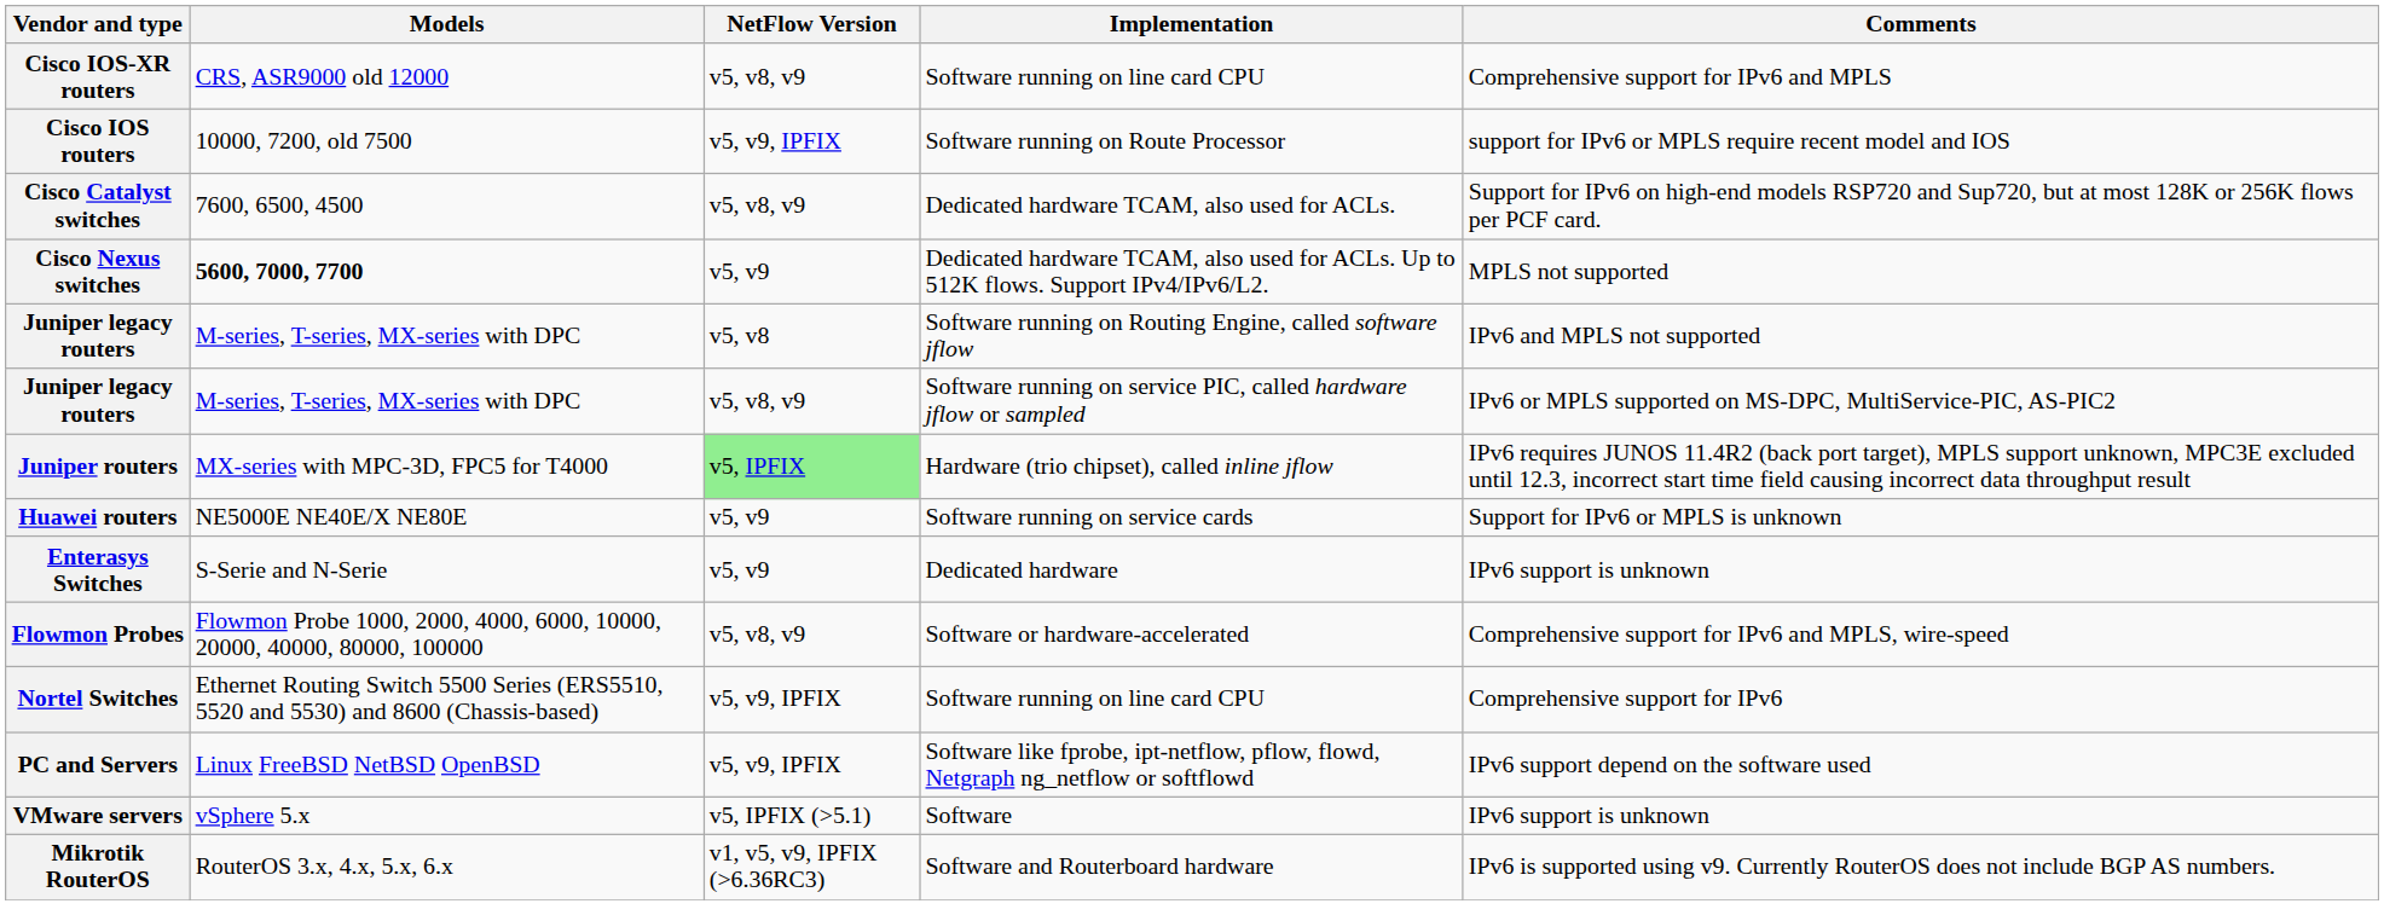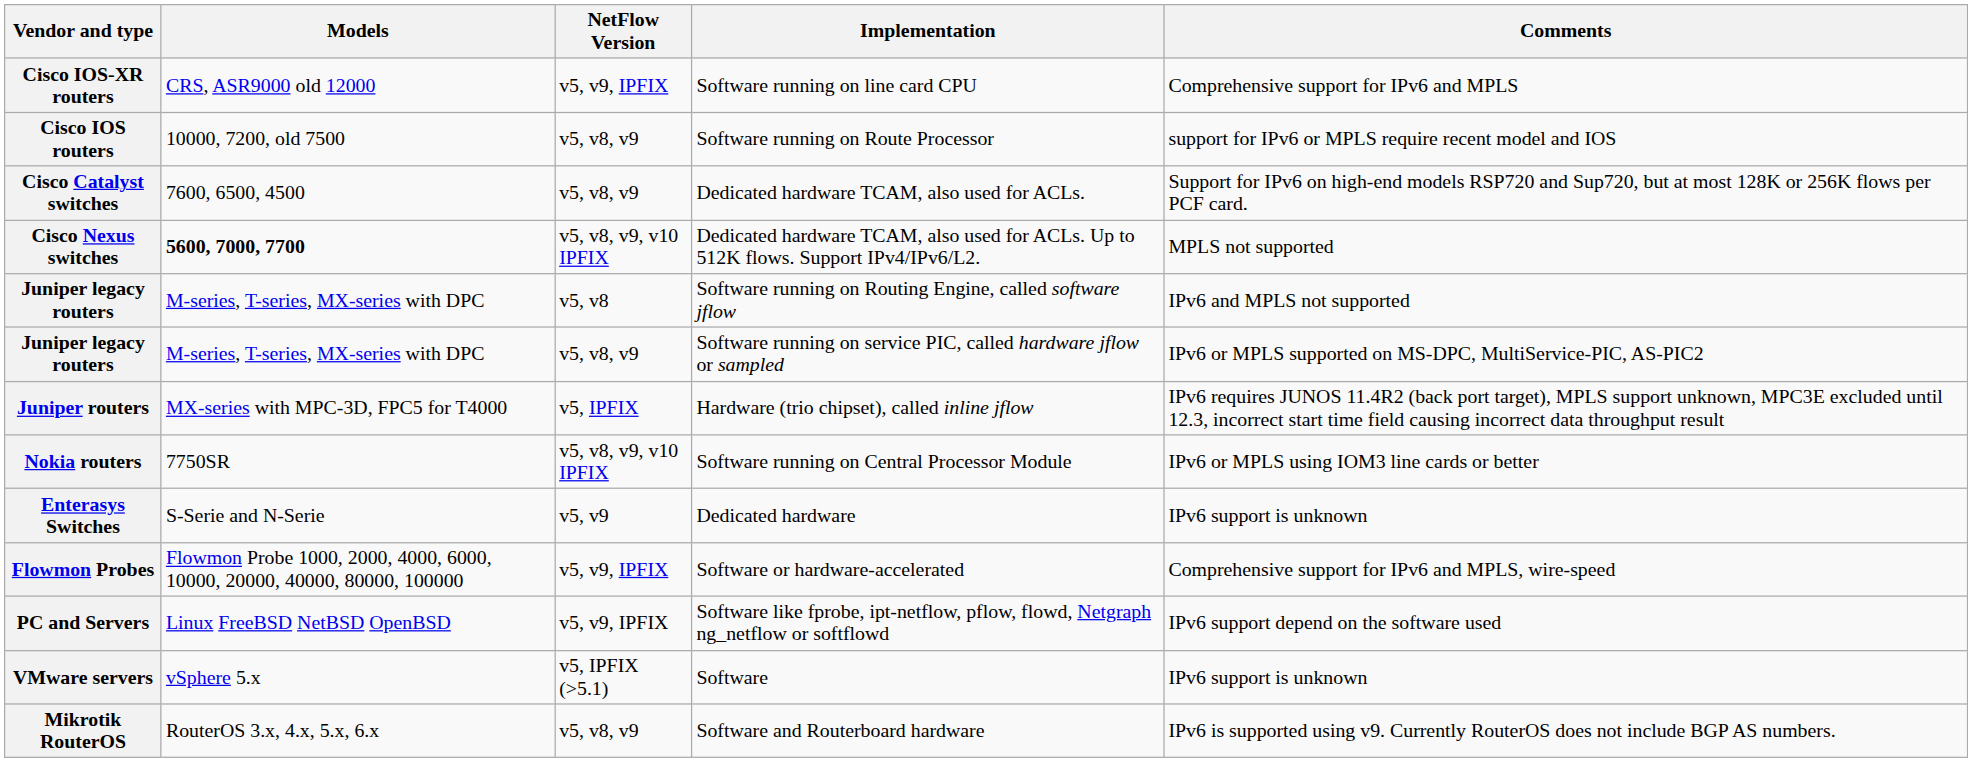 <table class="wikitable" style="margin: 0 auto; text-align: left">
 <tr>
 <th>Vendor and type</th>
 <th>Models</th>
 <th>NetFlow Version</th>
 <th>Implementation</th>
 <th>Comments</th>
 </tr>
 <tr>
 <th>Cisco IOS-XR routers</th>
 <td><a href='#'>CRS</a>, <a href='#'>ASR9000</a> old <a href='#'>12000</a></td>
-<td>v5, v8, v9</td>
+<td>v5, v9, <a href='#'>IPFIX</a></td>
 <td>Software running on line card CPU</td>
 <td>Comprehensive support for IPv6 and MPLS</td>
 </tr>
 <tr>
 <th>Cisco IOS routers</th>
 <td>10000, 7200, old 7500</td>
-<td>v5, v9, <a href='#'>IPFIX</a></td>
+<td>v5, v8, v9</td>
 <td>Software running on Route Processor</td>
 <td>support for IPv6 or MPLS require recent model and IOS</td>
 </tr>
 <tr>
 <th>Cisco <a href='#'>Catalyst</a>  switches</th>
 <td>7600, 6500, 4500</td>
 <td>v5, v8, v9</td>
 <td>Dedicated hardware TCAM, also used for ACLs.</td>
 <td>Support for IPv6 on high-end models RSP720 and Sup720, but at most 128K or 256K flows per PCF card.</td>
 </tr>
 <tr>
 <th>Cisco <a href='#'>Nexus</a>  switches</th>
 <td><strong>5600, 7000, 7700</strong></td>
-<td>v5, v9</td>
+<td>v5, v8, v9, v10 <a href='#'>IPFIX</a></td>
 <td>Dedicated hardware TCAM, also used for ACLs. Up to 512K flows. Support IPv4/IPv6/L2.</td>
 <td>MPLS not supported</td>
 </tr>
 <tr>
 <th>Juniper legacy routers</th>
 <td><a href='#'>M-series</a>, <a href='#'>T-series</a>, <a href='#'>MX-series</a> with DPC</td>
 <td>v5, v8</td>
 <td>Software running on Routing Engine, called <em>software jflow</em></td>
 <td>IPv6 and MPLS not supported</td>
 </tr>
 <tr>
 <th>Juniper legacy routers</th>
 <td><a href='#'>M-series</a>, <a href='#'>T-series</a>, <a href='#'>MX-series</a> with DPC</td>
 <td>v5, v8, v9</td>
 <td>Software running on service PIC, called <em>hardware jflow</em> or <em>sampled</em></td>
 <td>IPv6 or MPLS supported on MS-DPC, MultiService-PIC, AS-PIC2</td>
 </tr>
 <tr>
 <th><a href='#'>Juniper</a> routers</th>
 <td><a href='#'>MX-series</a> with MPC-3D, FPC5 for T4000</td>
-<td style="background: lightgreen;">v5, <a href='#'>IPFIX</a></td>
+<td>v5, <a href='#'>IPFIX</a></td>
 <td>Hardware (trio chipset), called <em>inline jflow</em></td>
 <td>IPv6 requires JUNOS 11.4R2 (back port target), MPLS support unknown, MPC3E excluded until 12.3, incorrect start time field causing incorrect data throughput result </td>
 </tr>
 <tr>
-<th><a href='#'>Huawei</a> routers</th>
-<td>NE5000E NE40E/X NE80E</td>
-<td>v5, v9</td>
-<td>Software running on service cards</td>
-<td>Support for IPv6 or MPLS is unknown</td>
+<th><a href='#'>Nokia</a> routers</th>
+<td>7750SR</td>
+<td>v5, v8, v9, v10 <a href='#'>IPFIX</a></td>
+<td>Software running on Central Processor Module</td>
+<td>IPv6 or MPLS using IOM3 line cards or better</td>
 </tr>
 <tr>
 <th><a href='#'>Enterasys</a> Switches</th>
 <td>S-Serie  and N-Serie</td>
 <td>v5, v9</td>
 <td>Dedicated hardware</td>
 <td>IPv6 support is unknown</td>
 </tr>
 <tr>
 <th><a href='#'>Flowmon</a> Probes</th>
 <td><a href='#'>Flowmon</a> Probe 1000, 2000, 4000, 6000, 10000, 20000, 40000, 80000, 100000</td>
-<td>v5, v8, v9</td>
+<td>v5, v9, <a href='#'>IPFIX</a></td>
 <td>Software or hardware-accelerated</td>
 <td>Comprehensive support for IPv6 and MPLS, wire-speed</td>
-</tr>
-<tr>
-<th><a href='#'>Nortel</a> Switches</th>
-<td>Ethernet Routing Switch 5500 Series (ERS5510, 5520 and 5530) and 8600 (Chassis-based)</td>
-<td>v5, v9, IPFIX</td>
-<td>Software running on line card CPU</td>
-<td>Comprehensive support for IPv6</td>
 </tr>
 <tr>
 <th>PC and Servers</th>
 <td><a href='#'>Linux</a> <a href='#'>FreeBSD</a> <a href='#'>NetBSD</a> <a href='#'>OpenBSD</a></td>
 <td>v5, v9, IPFIX</td>
 <td>Software like fprobe, ipt-netflow, pflow, flowd, <a href='#'>Netgraph</a> ng_netflow or softflowd</td>
 <td>IPv6 support depend on the software used</td>
 </tr>
 <tr>
 <th>VMware servers</th>
 <td><a href='#'>vSphere</a> 5.x</td>
 <td>v5, IPFIX (>5.1)</td>
 <td>Software</td>
 <td>IPv6 support is unknown</td>
 </tr>
 <tr>
 <th>Mikrotik RouterOS</th>
 <td>RouterOS 3.x, 4.x, 5.x, 6.x </td>
-<td>v1, v5, v9, IPFIX (>6.36RC3)</td>
+<td>v5, v8, v9</td>
 <td>Software and Routerboard hardware</td>
 <td>IPv6 is supported using v9. Currently RouterOS does not include BGP AS numbers.</td>
 </tr>
 </table>
